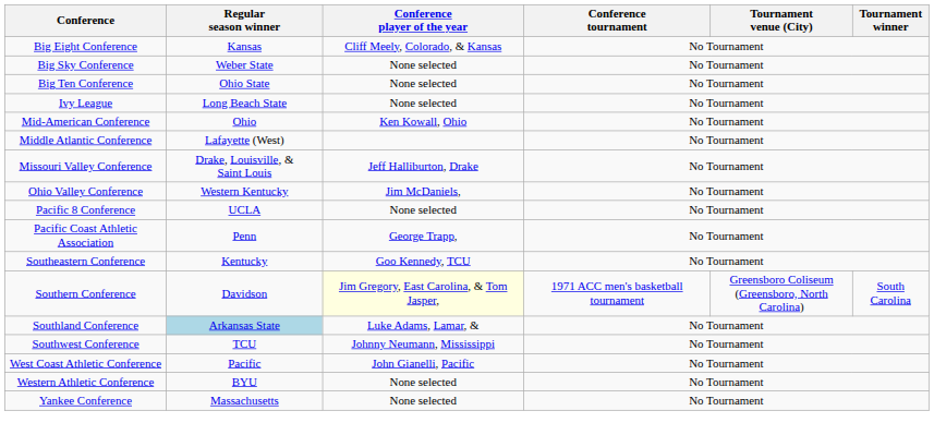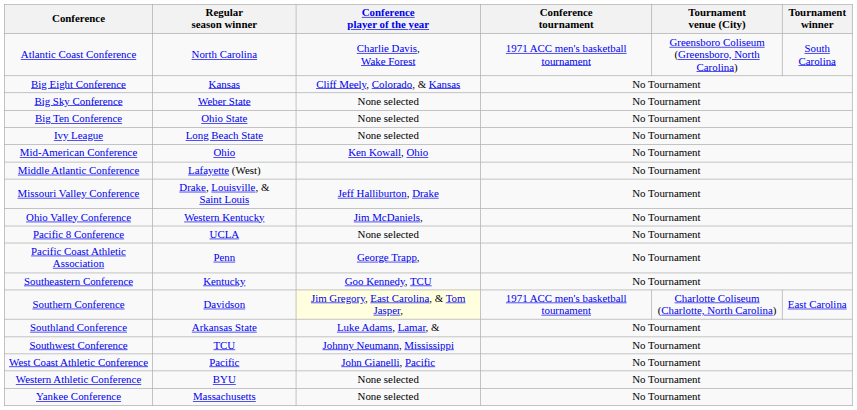 <table class="wikitable" style="text-align:center;">
 <tr>
 <th>Conference</th>
 <th>Regular <br> season winner</th>
 <th><a href='#'>Conference <br> player of the year</a></th>
 <th>Conference <br> tournament</th>
 <th>Tournament <br> venue (City)</th>
 <th>Tournament <br> winner</th>
+</tr>
+<tr>
+<td><a href='#'>Atlantic Coast Conference</a></td>
+<td><a href='#'>North Carolina</a></td>
+<td><a href='#'>Charlie Davis</a>,<br><a href='#'>Wake Forest</a></td>
+<td><a href='#'>1971 ACC men's basketball tournament</a></td>
+<td><a href='#'>Greensboro Coliseum</a><br>(<a href='#'>Greensboro, North Carolina</a>)</td>
+<td><a href='#'>South Carolina</a></td>
 </tr>
 <tr>
 <td><a href='#'>Big Eight Conference</a></td>
 <td><a href='#'>Kansas</a></td>
 <td><a href='#'>Cliff Meely</a>, <a href='#'>Colorado</a>, &  <a href='#'>Kansas</a></td>
 <td colspan=3>No Tournament</td>
 </tr>
 <tr>
 <td><a href='#'>Big Sky Conference</a></td>
 <td><a href='#'>Weber State</a></td>
 <td>None selected</td>
 <td colspan=3>No Tournament</td>
 </tr>
 <tr>
 <td><a href='#'>Big Ten Conference</a></td>
 <td><a href='#'>Ohio State</a></td>
 <td>None selected</td>
 <td colspan=3>No Tournament</td>
 </tr>
 <tr>
 <td><a href='#'>Ivy League</a></td>
 <td><a href='#'>Long Beach State</a></td>
 <td>None selected</td>
 <td colspan=3>No Tournament</td>
 </tr>
 <tr>
 <td><a href='#'>Mid-American Conference</a></td>
 <td><a href='#'>Ohio</a></td>
 <td><a href='#'>Ken Kowall</a>, <a href='#'>Ohio</a></td>
 <td colspan=3>No Tournament</td>
 </tr>
 <tr>
 <td><a href='#'>Middle Atlantic Conference</a></td>
 <td> <a href='#'>Lafayette</a> (West)</td>
 <td></td>
 <td colspan=3>No Tournament</td>
 </tr>
 <tr>
 <td><a href='#'>Missouri Valley Conference</a></td>
 <td><a href='#'>Drake</a>, <a href='#'>Louisville</a>, & <a href='#'>Saint Louis</a></td>
 <td><a href='#'>Jeff Halliburton</a>, <a href='#'>Drake</a></td>
 <td colspan=3>No Tournament</td>
 </tr>
 <tr>
 <td><a href='#'>Ohio Valley Conference</a></td>
 <td><a href='#'>Western Kentucky</a></td>
 <td><a href='#'>Jim McDaniels</a>, </td>
 <td colspan=3>No Tournament</td>
 </tr>
 <tr>
 <td><a href='#'>Pacific 8 Conference</a></td>
 <td><a href='#'>UCLA</a></td>
 <td>None selected</td>
 <td colspan=3>No Tournament</td>
 </tr>
 <tr>
 <td><a href='#'>Pacific Coast Athletic Association</a></td>
 <td><a href='#'>Penn</a></td>
 <td><a href='#'>George Trapp</a>, </td>
 <td colspan=3>No Tournament</td>
 </tr>
 <tr>
 <td><a href='#'>Southeastern Conference</a></td>
 <td><a href='#'>Kentucky</a></td>
 <td><a href='#'>Goo Kennedy</a>, <a href='#'>TCU</a></td>
 <td colspan=3>No Tournament</td>
 </tr>
 <tr>
 <td><a href='#'>Southern Conference</a></td>
 <td><a href='#'>Davidson</a></td>
 <td style="background: lightyellow;"><a href='#'>Jim Gregory</a>, <a href='#'>East Carolina</a>, & <a href='#'>Tom Jasper</a>, </td>
 <td><a href='#'>1971 ACC men's basketball tournament</a></td>
-<td><a href='#'>Greensboro Coliseum</a><br>(<a href='#'>Greensboro, North Carolina</a>)</td>
-<td><a href='#'>South Carolina</a></td>
+<td><a href='#'>Charlotte Coliseum</a><br>(<a href='#'>Charlotte, North Carolina</a>)</td>
+<td><a href='#'>East Carolina</a></td>
 </tr>
 <tr>
 <td><a href='#'>Southland Conference</a></td>
-<td style="background: lightblue;"><a href='#'>Arkansas State</a></td>
+<td><a href='#'>Arkansas State</a></td>
 <td><a href='#'>Luke Adams</a>, <a href='#'>Lamar</a>, &  </td>
 <td colspan=3>No Tournament</td>
 </tr>
 <tr>
 <td><a href='#'>Southwest Conference</a></td>
 <td><a href='#'>TCU</a></td>
 <td><a href='#'>Johnny Neumann</a>, <a href='#'>Mississippi</a></td>
 <td colspan=3>No Tournament</td>
 </tr>
 <tr>
 <td><a href='#'>West Coast Athletic Conference</a></td>
 <td><a href='#'>Pacific</a></td>
 <td><a href='#'>John Gianelli</a>, <a href='#'>Pacific</a></td>
 <td colspan=3>No Tournament</td>
 </tr>
 <tr>
 <td><a href='#'>Western Athletic Conference</a></td>
 <td><a href='#'>BYU</a></td>
 <td>None selected</td>
 <td colspan=3>No Tournament</td>
 </tr>
 <tr>
 <td><a href='#'>Yankee Conference</a></td>
 <td><a href='#'>Massachusetts</a></td>
 <td>None selected</td>
 <td colspan=3>No Tournament</td>
 </tr>
 </table>
